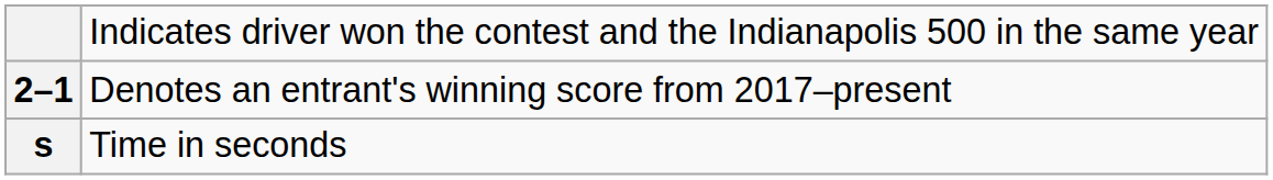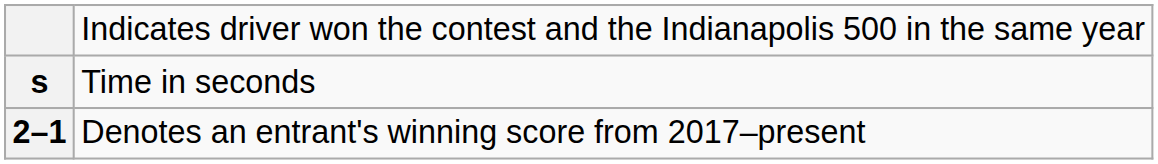 <table class="wikitable plainrowheaders">
 <tr>
 <th scope=row style="text-align:center"></th>
 <td>Indicates driver won the contest and the Indianapolis 500 in the same year</td>
 </tr>
 <tr>
+<th>s</th>
+<td>Time in seconds</td>
+</tr>
+<tr>
 <th scope=row style="text-align:center">2–1</th>
 <td>Denotes an entrant's winning score from 2017–present</td>
 </tr>
-<tr>
-<th>s</th>
-<td>Time in seconds</td>
-</tr>
 </table>
